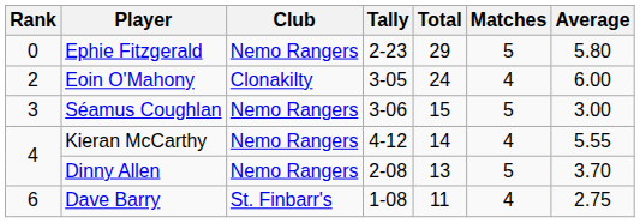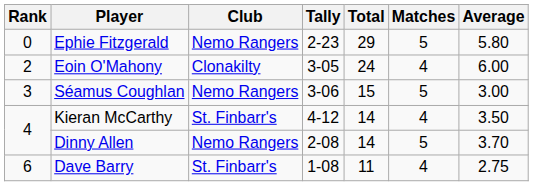 <table class="wikitable">
 <tr>
 <th>Rank</th>
 <th>Player</th>
 <th>Club</th>
 <th>Tally</th>
 <th>Total</th>
 <th>Matches</th>
 <th>Average</th>
 </tr>
 <tr>
 <td rowspan="1" style="text-align:center;">0</td>
 <td><a href='#'>Ephie Fitzgerald</a></td>
 <td><a href='#'>Nemo Rangers</a></td>
 <td align=center>2-23</td>
 <td align=center>29</td>
 <td align=center>5</td>
 <td align=center>5.80</td>
 </tr>
 <tr>
 <td rowspan="1" style="text-align:center;">2</td>
 <td><a href='#'>Eoin O'Mahony</a></td>
 <td><a href='#'>Clonakilty</a></td>
 <td align=center>3-05</td>
 <td align=center>24</td>
 <td align=center>4</td>
 <td align=center>6.00</td>
 </tr>
 <tr>
 <td rowspan="1" style="text-align:center;">3</td>
 <td><a href='#'>Séamus Coughlan</a></td>
 <td><a href='#'>Nemo Rangers</a></td>
 <td align=center>3-06</td>
 <td align=center>15</td>
 <td align=center>5</td>
 <td align=center>3.00</td>
 </tr>
 <tr>
 <td rowspan="2" style="text-align:center;">4</td>
 <td>Kieran McCarthy</td>
-<td><a href='#'>Nemo Rangers</a></td>
+<td><a href='#'>St. Finbarr's</a></td>
 <td align=center>4-12</td>
 <td align=center>14</td>
 <td align=center>4</td>
-<td align=center>5.55</td>
+<td align=center>3.50</td>
 </tr>
 <tr>
 <td><a href='#'>Dinny Allen</a></td>
 <td><a href='#'>Nemo Rangers</a></td>
 <td align=center>2-08</td>
-<td align=center>13</td>
+<td align=center>14</td>
 <td align=center>5</td>
 <td align=center>3.70</td>
 </tr>
 <tr>
 <td rowspan="1" style="text-align:center;">6</td>
 <td><a href='#'>Dave Barry</a></td>
 <td><a href='#'>St. Finbarr's</a></td>
 <td align=center>1-08</td>
 <td align=center>11</td>
 <td align=center>4</td>
 <td align=center>2.75</td>
 </tr>
 </table>
